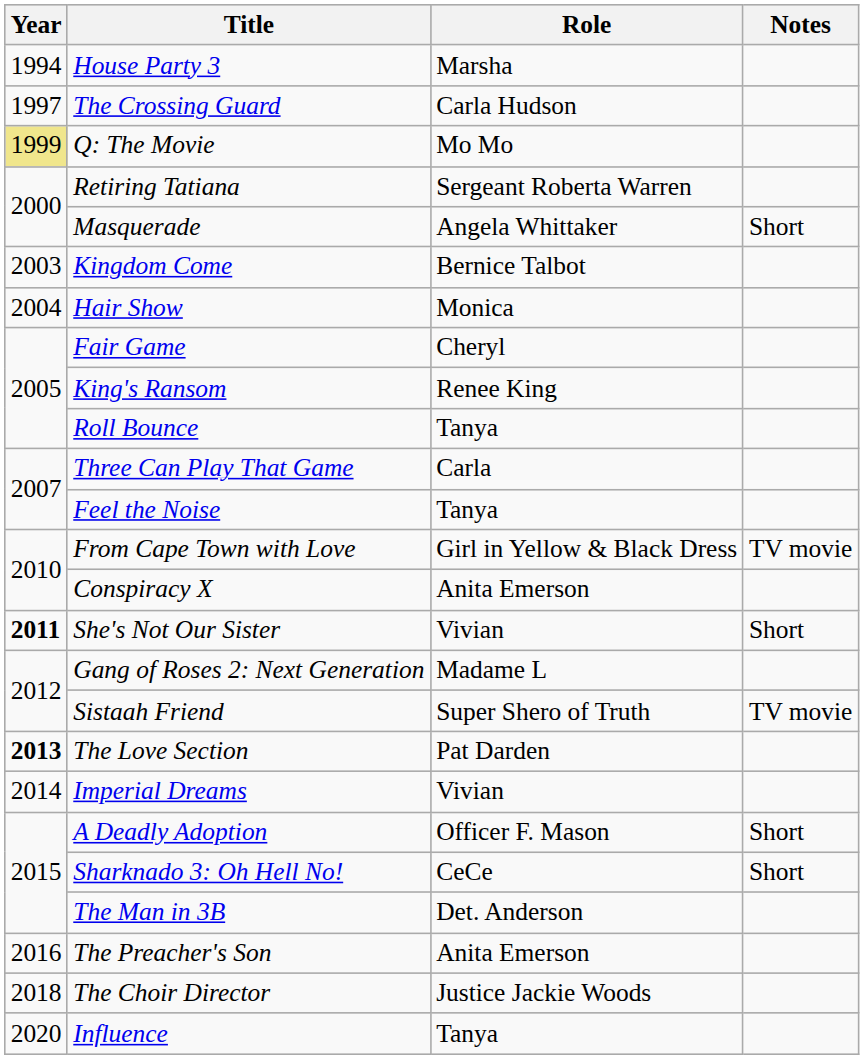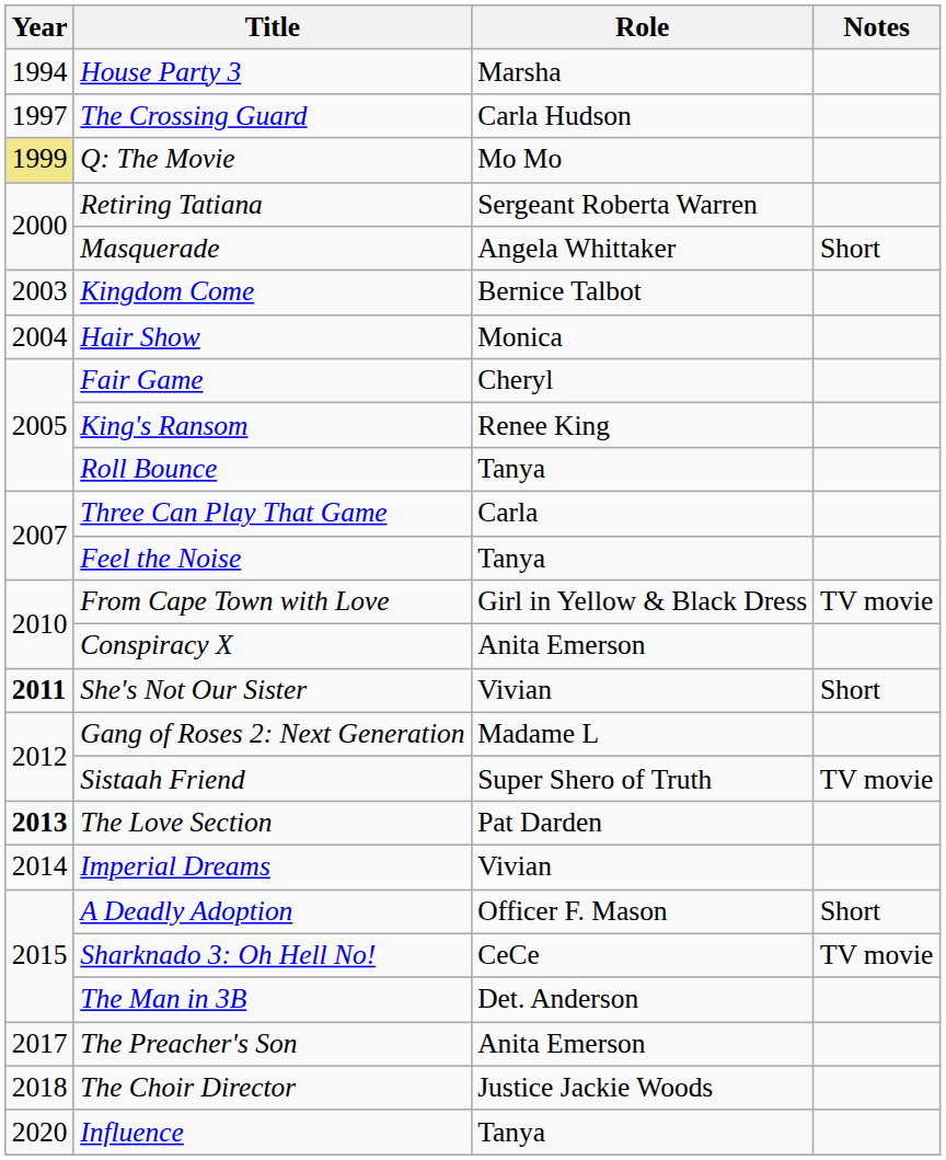 <table class="wikitable sortable">
 <tr>
 <th>Year</th>
 <th>Title</th>
 <th>Role</th>
 <th>Notes</th>
 </tr>
 <tr>
 <td>1994</td>
 <td><em><a href='#'>House Party 3</a></em></td>
 <td>Marsha</td>
 <td></td>
 </tr>
 <tr>
 <td>1997</td>
 <td><em><a href='#'>The Crossing Guard</a></em></td>
 <td>Carla Hudson</td>
 <td></td>
 </tr>
 <tr>
 <td style="background: khaki;">1999</td>
 <td><em>Q: The Movie</em></td>
 <td>Mo Mo</td>
 <td></td>
 </tr>
 <tr>
 <td rowspan=2>2000</td>
 <td><em>Retiring Tatiana</em></td>
 <td>Sergeant Roberta Warren</td>
 <td></td>
 </tr>
 <tr>
 <td><em>Masquerade</em></td>
 <td>Angela Whittaker</td>
 <td>Short</td>
 </tr>
 <tr>
 <td>2003</td>
 <td><em><a href='#'>Kingdom Come</a></em></td>
 <td>Bernice Talbot</td>
 <td></td>
 </tr>
 <tr>
 <td>2004</td>
 <td><em><a href='#'>Hair Show</a></em></td>
 <td>Monica</td>
 <td></td>
 </tr>
 <tr>
 <td rowspan=3>2005</td>
 <td><em><a href='#'>Fair Game</a></em></td>
 <td>Cheryl</td>
 <td></td>
 </tr>
 <tr>
 <td><em><a href='#'>King's Ransom</a></em></td>
 <td>Renee King</td>
 <td></td>
 </tr>
 <tr>
 <td><em><a href='#'>Roll Bounce</a></em></td>
 <td>Tanya</td>
 <td></td>
 </tr>
 <tr>
 <td rowspan=2>2007</td>
 <td><em><a href='#'>Three Can Play That Game</a></em></td>
 <td>Carla</td>
 <td></td>
 </tr>
 <tr>
 <td><em><a href='#'>Feel the Noise</a></em></td>
 <td>Tanya</td>
 <td></td>
 </tr>
 <tr>
 <td rowspan=2>2010</td>
 <td><em>From Cape Town with Love</em></td>
 <td>Girl in Yellow & Black Dress</td>
 <td>TV movie</td>
 </tr>
 <tr>
 <td><em>Conspiracy X</em></td>
 <td>Anita Emerson</td>
 <td></td>
 </tr>
 <tr>
 <td><strong>2011</strong></td>
 <td><em>She's Not Our Sister</em></td>
 <td>Vivian</td>
 <td>Short</td>
 </tr>
 <tr>
 <td rowspan=2>2012</td>
 <td><em>Gang of Roses 2: Next Generation</em></td>
 <td>Madame L</td>
 <td></td>
 </tr>
 <tr>
 <td><em>Sistaah Friend</em></td>
 <td>Super Shero of Truth</td>
 <td>TV movie</td>
 </tr>
 <tr>
 <td><strong>2013</strong></td>
 <td><em>The Love Section</em></td>
 <td>Pat Darden</td>
 <td></td>
 </tr>
 <tr>
 <td>2014</td>
 <td><em><a href='#'>Imperial Dreams</a></em></td>
 <td>Vivian</td>
 <td></td>
 </tr>
 <tr>
 <td rowspan=3>2015</td>
 <td><em><a href='#'>A Deadly Adoption</a></em></td>
 <td>Officer F. Mason</td>
 <td>Short</td>
 </tr>
 <tr>
 <td><em><a href='#'>Sharknado 3: Oh Hell No!</a></em></td>
 <td>CeCe</td>
-<td>Short</td>
+<td>TV movie</td>
 </tr>
 <tr>
 <td><em><a href='#'>The Man in 3B</a></em></td>
 <td>Det. Anderson</td>
 <td></td>
 </tr>
 <tr>
-<td>2016</td>
+<td>2017</td>
 <td><em>The Preacher's Son</em></td>
 <td>Anita Emerson</td>
 <td></td>
 </tr>
 <tr>
 <td>2018</td>
 <td><em>The Choir Director</em></td>
 <td>Justice Jackie Woods</td>
 <td></td>
 </tr>
 <tr>
 <td>2020</td>
 <td><em><a href='#'>Influence</a></em></td>
 <td>Tanya</td>
 <td></td>
 </tr>
 </table>
